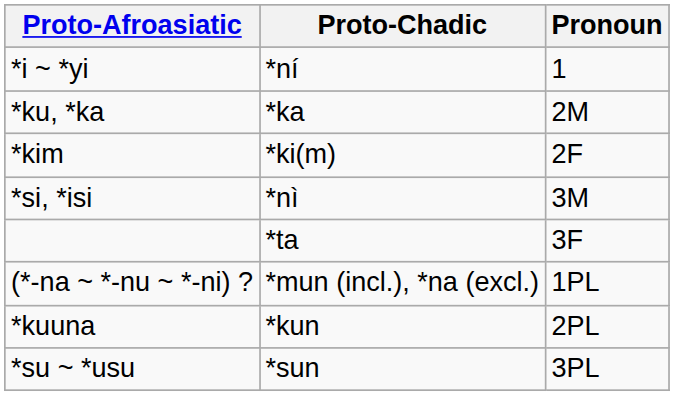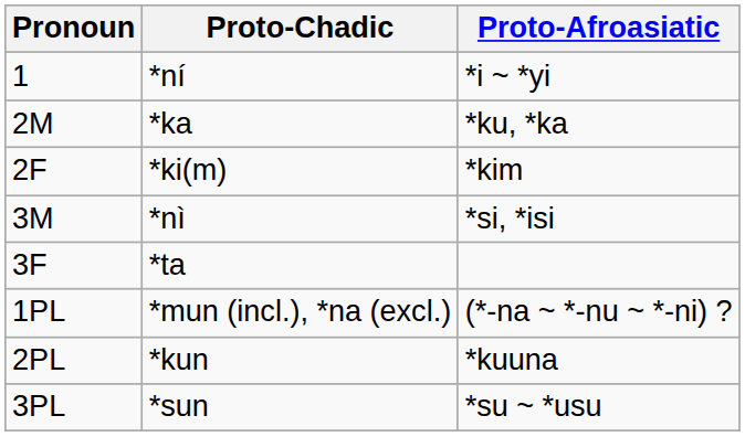 <table class="wikitable sortable">
 <tr>
+<th>Pronoun</th>
+<th>Proto-Chadic</th>
 <th><a href='#'>Proto-Afroasiatic</a></th>
-<th>Proto-Chadic</th>
-<th>Pronoun</th>
 </tr>
 <tr>
+<td>1</td>
+<td>*ní</td>
 <td>*i ~ *yi</td>
-<td>*ní</td>
-<td>1</td>
 </tr>
 <tr>
+<td>2M</td>
+<td>*ka</td>
 <td>*ku, *ka</td>
-<td>*ka</td>
-<td>2M</td>
 </tr>
 <tr>
+<td>2F</td>
+<td>*ki(m)</td>
 <td>*kim</td>
-<td>*ki(m)</td>
-<td>2F</td>
 </tr>
 <tr>
+<td>3M</td>
+<td>*nì</td>
 <td>*si, *isi</td>
-<td>*nì</td>
-<td>3M</td>
 </tr>
 <tr>
+<td>3F</td>
+<td>*ta</td>
 <td></td>
-<td>*ta</td>
-<td>3F</td>
 </tr>
 <tr>
+<td>1PL</td>
+<td>*mun (incl.), *na (excl.)</td>
 <td>(*-na ~ *-nu ~ *-ni) ?</td>
-<td>*mun (incl.), *na (excl.)</td>
-<td>1PL</td>
 </tr>
 <tr>
+<td>2PL</td>
+<td>*kun</td>
 <td>*kuuna</td>
-<td>*kun</td>
-<td>2PL</td>
 </tr>
 <tr>
+<td>3PL</td>
+<td>*sun</td>
 <td>*su ~ *usu</td>
-<td>*sun</td>
-<td>3PL</td>
 </tr>
 </table>
